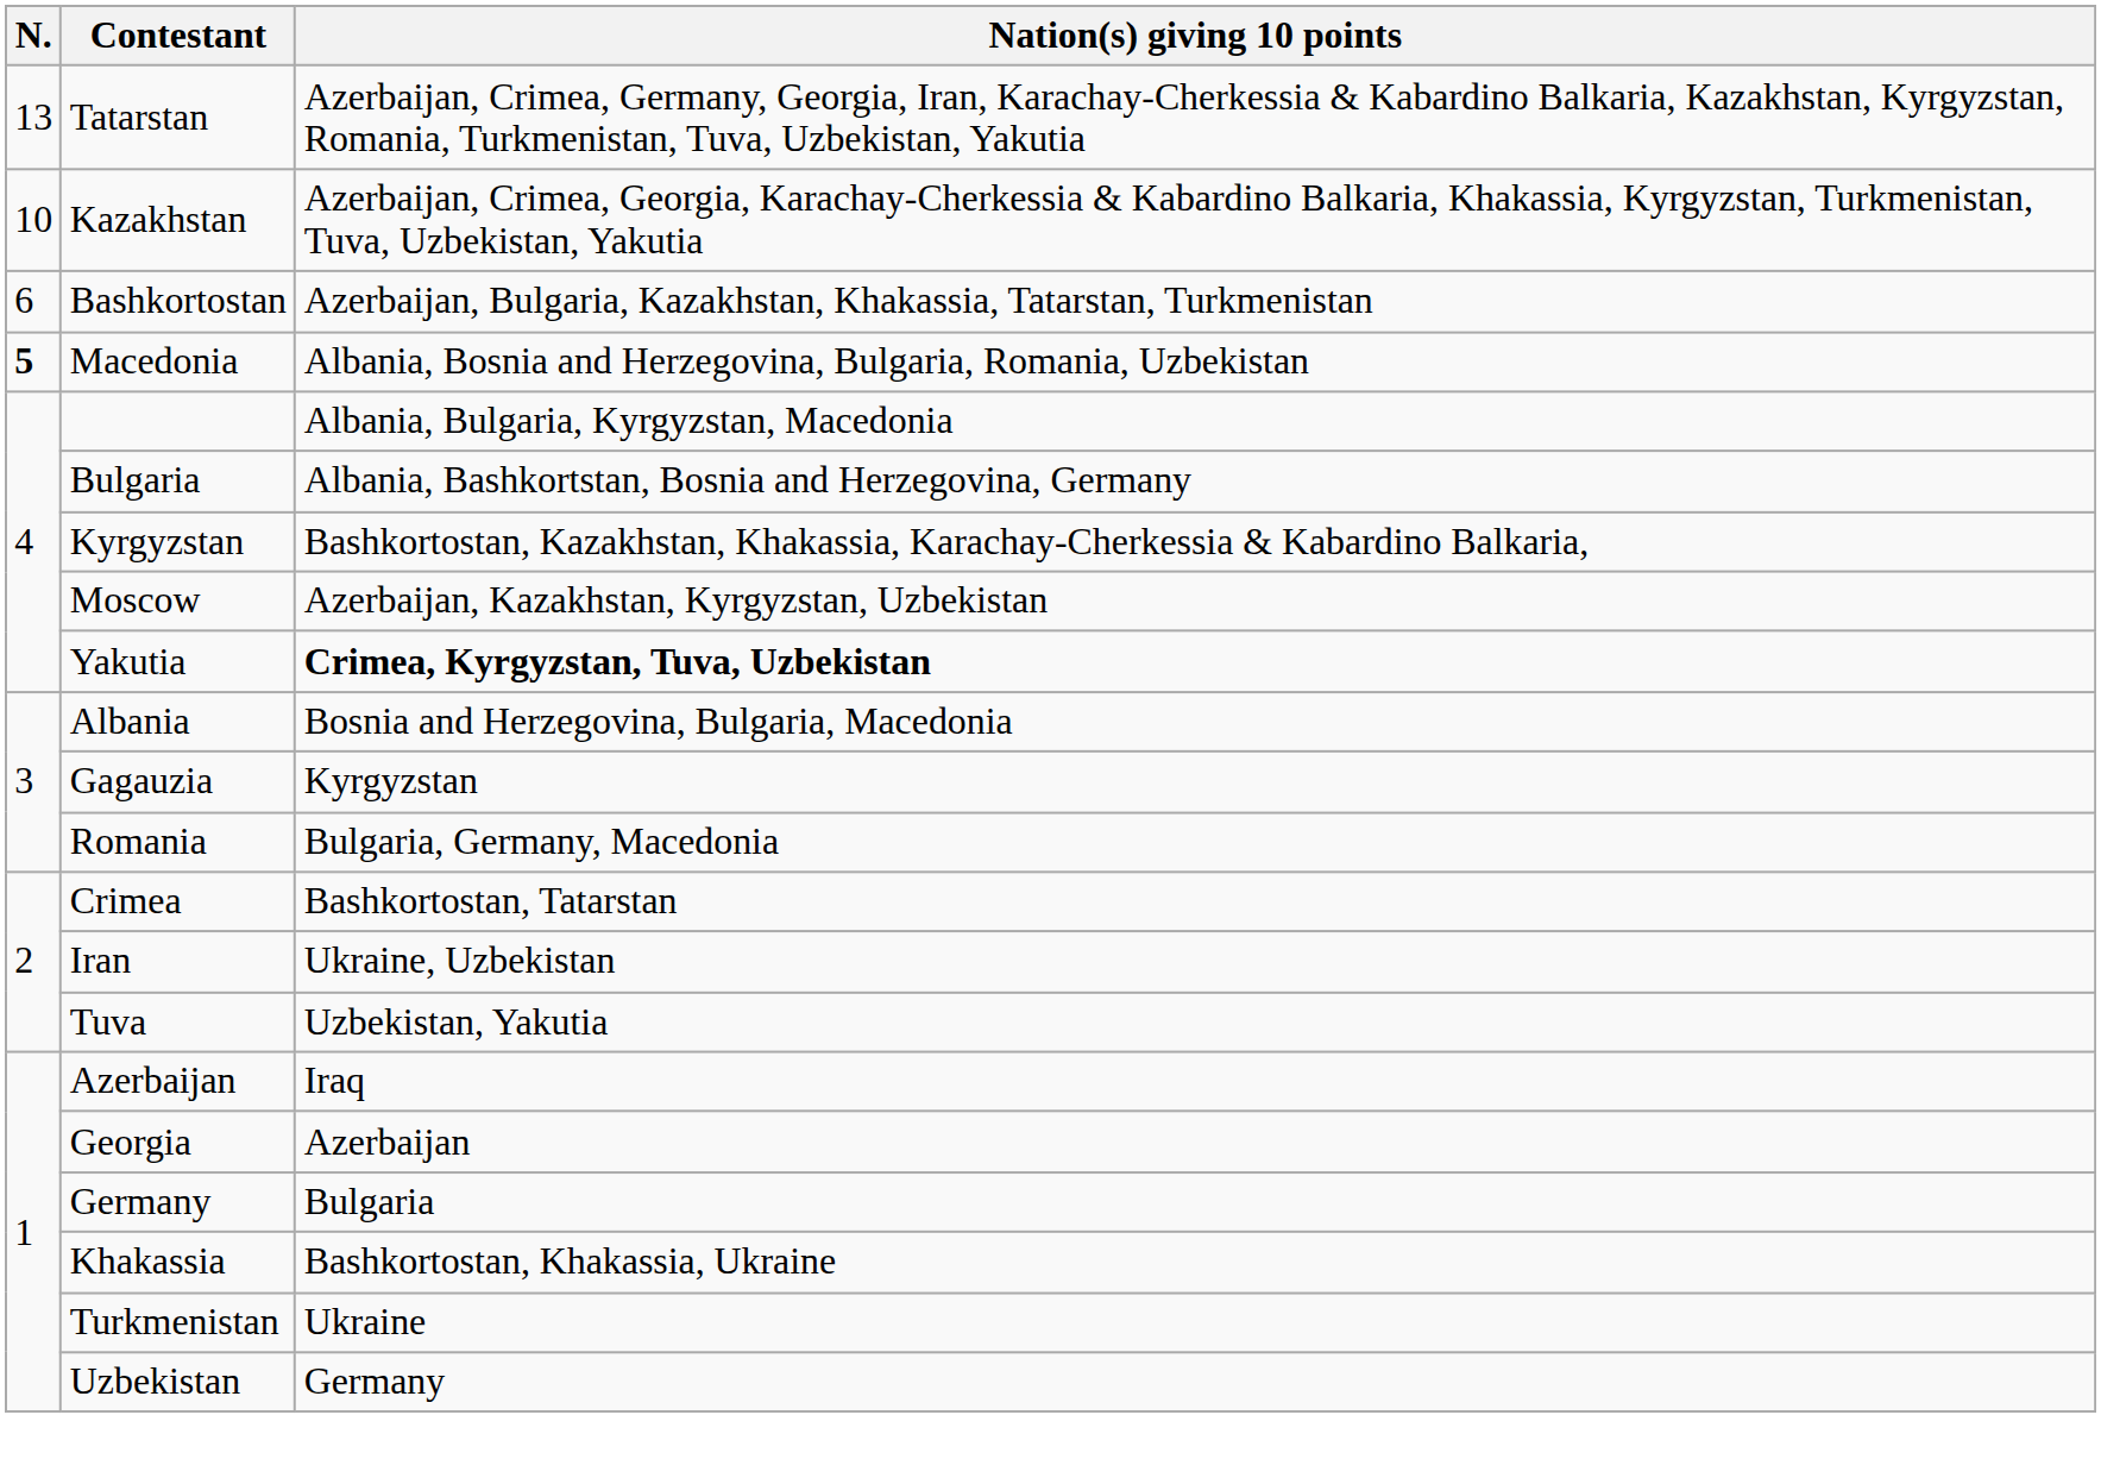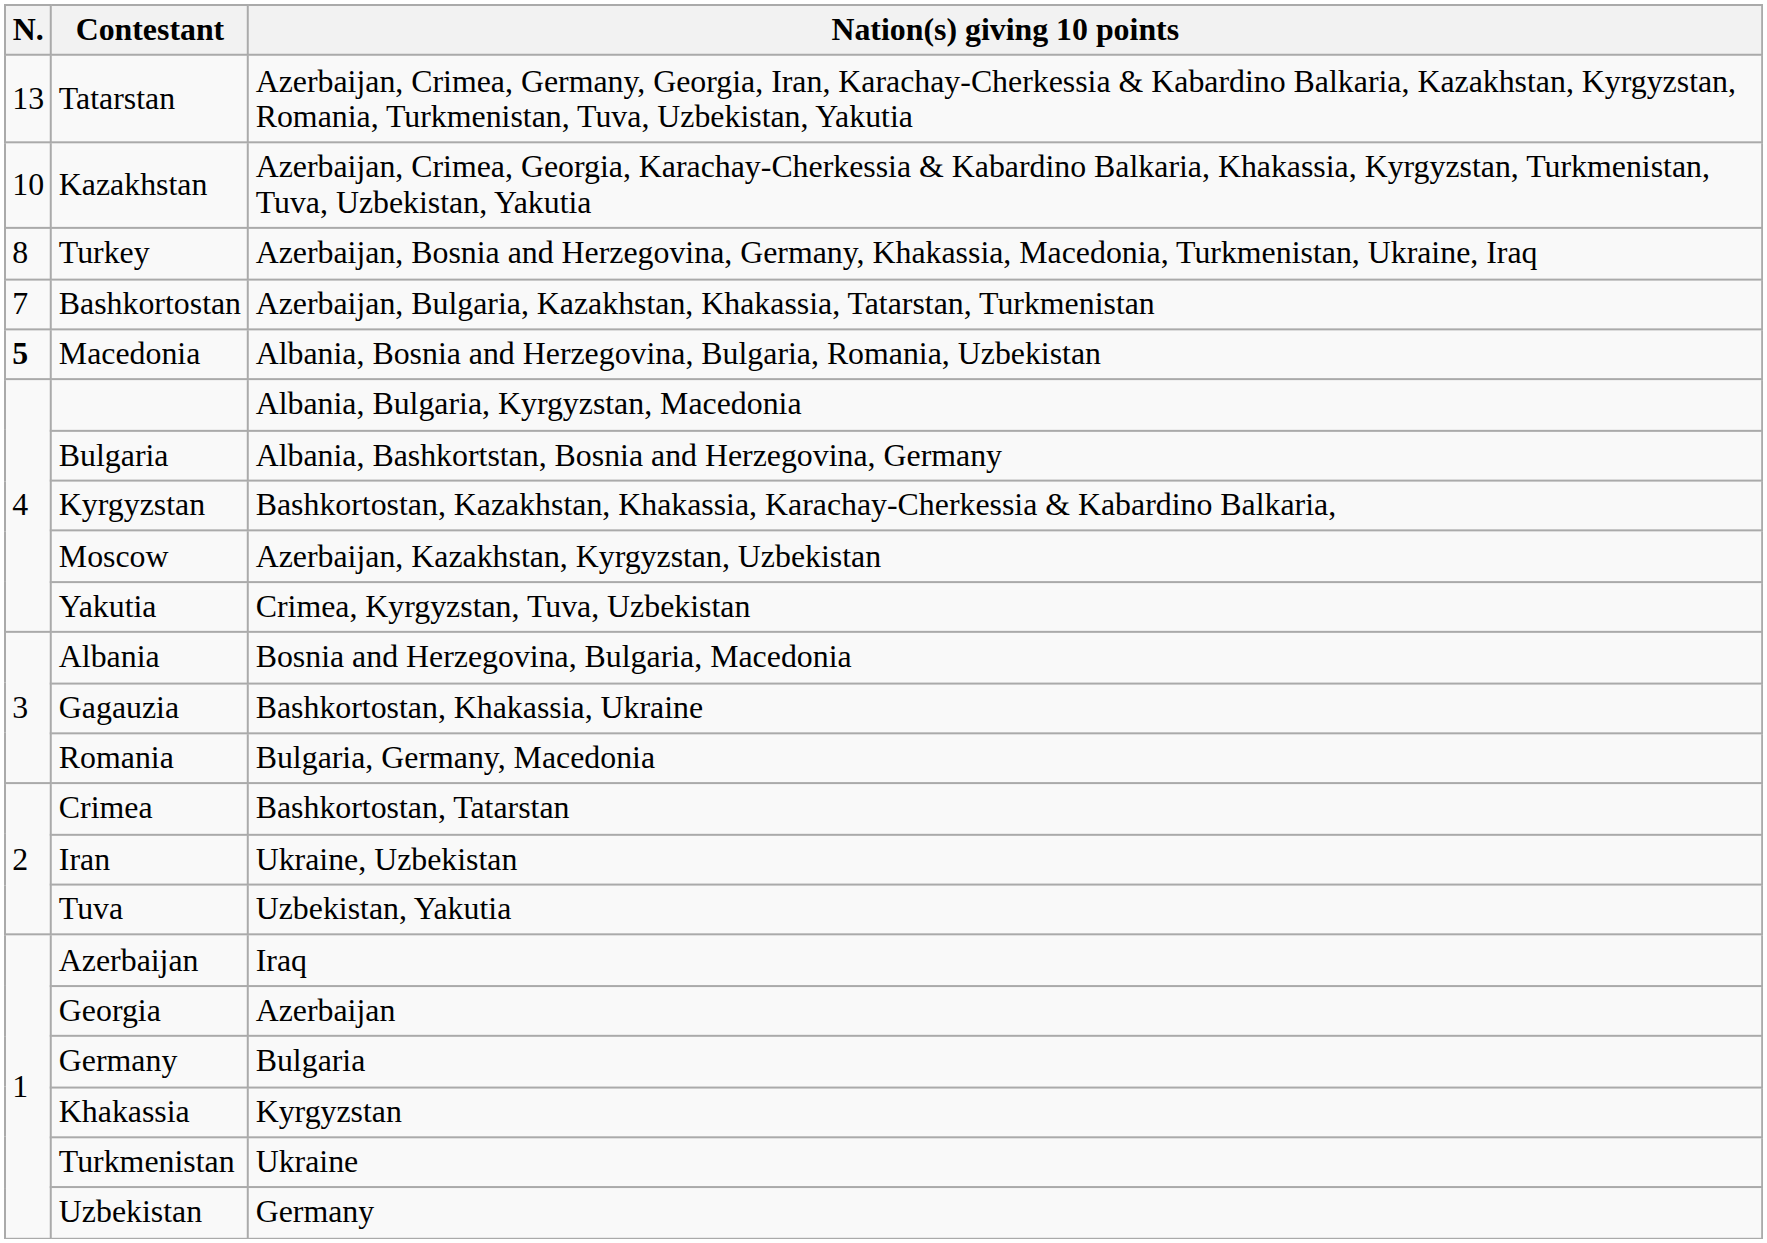 <table class="wikitable" style="width:100%;">
 <tr>
 <th>N.</th>
 <th>Contestant</th>
 <th>Nation(s) giving 10 points</th>
 </tr>
 <tr>
 <td rowspan="1">13</td>
 <td>Tatarstan</td>
 <td>Azerbaijan, Crimea, Germany, Georgia, Iran, Karachay-Cherkessia & Kabardino Balkaria, Kazakhstan, Kyrgyzstan, Romania, Turkmenistan, Tuva, Uzbekistan, Yakutia</td>
 </tr>
 <tr>
 <td rowspan="1">10</td>
 <td>Kazakhstan</td>
 <td>Azerbaijan, Crimea, Georgia, Karachay-Cherkessia & Kabardino Balkaria, Khakassia, Kyrgyzstan, Turkmenistan, Tuva, Uzbekistan, Yakutia</td>
 </tr>
 <tr>
-<td rowspan="1">6</td>
+<td rowspan="1">8</td>
+<td>Turkey</td>
+<td>Azerbaijan, Bosnia and Herzegovina, Germany, Khakassia, Macedonia, Turkmenistan, Ukraine, Iraq</td>
+</tr>
+<tr>
+<td rowspan="1">7</td>
 <td>Bashkortostan</td>
 <td>Azerbaijan, Bulgaria, Kazakhstan, Khakassia, Tatarstan, Turkmenistan</td>
 </tr>
 <tr>
 <td rowspan="1"><strong>5</strong></td>
 <td>Macedonia</td>
 <td>Albania, Bosnia and Herzegovina, Bulgaria, Romania, Uzbekistan</td>
 </tr>
 <tr>
 <td rowspan="5">4</td>
 <td></td>
 <td>Albania, Bulgaria, Kyrgyzstan, Macedonia</td>
 </tr>
 <tr>
 <td>Bulgaria</td>
 <td>Albania, Bashkortstan, Bosnia and Herzegovina, Germany</td>
 </tr>
 <tr>
 <td>Kyrgyzstan</td>
 <td>Bashkortostan, Kazakhstan, Khakassia, Karachay-Cherkessia & Kabardino Balkaria,</td>
 </tr>
 <tr>
 <td>Moscow</td>
 <td>Azerbaijan, Kazakhstan, Kyrgyzstan, Uzbekistan</td>
 </tr>
 <tr>
 <td>Yakutia</td>
-<td><strong>Crimea, Kyrgyzstan, Tuva, Uzbekistan</strong></td>
+<td>Crimea, Kyrgyzstan, Tuva, Uzbekistan</td>
 </tr>
 <tr>
 <td rowspan="3">3</td>
 <td>Albania</td>
 <td>Bosnia and Herzegovina, Bulgaria, Macedonia</td>
 </tr>
 <tr>
 <td>Gagauzia</td>
-<td>Kyrgyzstan</td>
+<td>Bashkortostan, Khakassia, Ukraine</td>
 </tr>
 <tr>
 <td>Romania</td>
 <td>Bulgaria, Germany, Macedonia</td>
 </tr>
 <tr>
 <td rowspan="3">2</td>
 <td>Crimea</td>
 <td>Bashkortostan, Tatarstan</td>
 </tr>
 <tr>
 <td>Iran</td>
 <td>Ukraine, Uzbekistan</td>
 </tr>
 <tr>
 <td>Tuva</td>
 <td>Uzbekistan, Yakutia</td>
 </tr>
 <tr>
 <td rowspan="6">1</td>
 <td>Azerbaijan</td>
 <td>Iraq</td>
 </tr>
 <tr>
 <td>Georgia</td>
 <td>Azerbaijan</td>
 </tr>
 <tr>
 <td>Germany</td>
 <td>Bulgaria</td>
 </tr>
 <tr>
 <td>Khakassia</td>
-<td>Bashkortostan, Khakassia, Ukraine</td>
+<td>Kyrgyzstan</td>
 </tr>
 <tr>
 <td>Turkmenistan</td>
 <td>Ukraine</td>
 </tr>
 <tr>
 <td>Uzbekistan</td>
 <td>Germany</td>
 </tr>
 </table>
